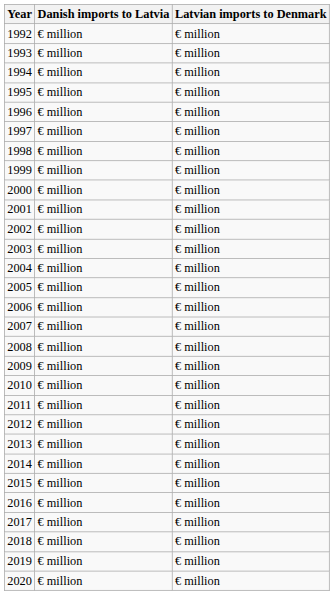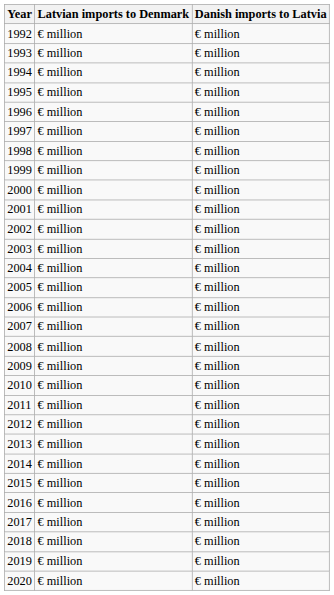 <table class="wikitable">
 <tr>
 <th>Year</th>
+<th>Latvian imports to Denmark</th>
 <th>Danish imports to Latvia</th>
-<th>Latvian imports to Denmark</th>
 </tr>
 <tr>
 <td>1992</td>
 <td>€ million</td>
 <td>€ million</td>
 </tr>
 <tr>
 <td>1993</td>
 <td>€ million</td>
 <td>€ million</td>
 </tr>
 <tr>
 <td>1994</td>
 <td>€ million</td>
 <td>€ million</td>
 </tr>
 <tr>
 <td>1995</td>
 <td>€ million</td>
 <td>€ million</td>
 </tr>
 <tr>
 <td>1996</td>
 <td>€ million</td>
 <td>€ million</td>
 </tr>
 <tr>
 <td>1997</td>
 <td>€ million</td>
 <td>€ million</td>
 </tr>
 <tr>
 <td>1998</td>
 <td>€ million</td>
 <td>€ million</td>
 </tr>
 <tr>
 <td>1999</td>
 <td>€ million</td>
 <td>€ million</td>
 </tr>
 <tr>
 <td>2000</td>
 <td>€ million</td>
 <td>€ million</td>
 </tr>
 <tr>
 <td>2001</td>
 <td>€ million</td>
 <td>€ million</td>
 </tr>
 <tr>
 <td>2002</td>
 <td>€ million</td>
 <td>€ million</td>
 </tr>
 <tr>
 <td>2003</td>
 <td>€ million</td>
 <td>€ million</td>
 </tr>
 <tr>
 <td>2004</td>
 <td>€ million</td>
 <td>€ million</td>
 </tr>
 <tr>
 <td>2005</td>
 <td>€ million</td>
 <td>€ million</td>
 </tr>
 <tr>
 <td>2006</td>
 <td>€ million</td>
 <td>€ million</td>
 </tr>
 <tr>
 <td>2007</td>
 <td>€ million</td>
 <td>€ million</td>
 </tr>
 <tr>
 <td>2008</td>
 <td>€ million</td>
 <td>€ million</td>
 </tr>
 <tr>
 <td>2009</td>
 <td>€ million</td>
 <td>€ million</td>
 </tr>
 <tr>
 <td>2010</td>
 <td>€ million</td>
 <td>€ million</td>
 </tr>
 <tr>
 <td>2011</td>
 <td>€ million</td>
 <td>€ million</td>
 </tr>
 <tr>
 <td>2012</td>
 <td>€ million</td>
 <td>€ million</td>
 </tr>
 <tr>
 <td>2013</td>
 <td>€ million</td>
 <td>€ million</td>
 </tr>
 <tr>
 <td>2014</td>
 <td>€ million</td>
 <td>€ million</td>
 </tr>
 <tr>
 <td>2015</td>
 <td>€ million</td>
 <td>€ million</td>
 </tr>
 <tr>
 <td>2016</td>
 <td>€ million</td>
 <td>€ million</td>
 </tr>
 <tr>
 <td>2017</td>
 <td>€ million</td>
 <td>€ million</td>
 </tr>
 <tr>
 <td>2018</td>
 <td>€ million</td>
 <td>€ million</td>
 </tr>
 <tr>
 <td>2019</td>
 <td>€ million</td>
 <td>€ million</td>
 </tr>
 <tr>
 <td>2020</td>
 <td>€ million</td>
 <td>€ million</td>
 </tr>
 </table>
